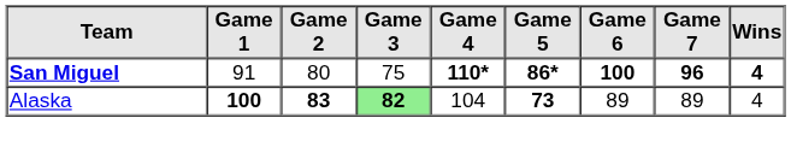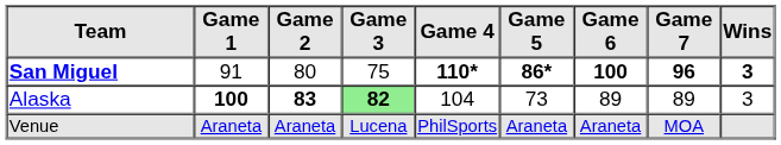 <table border=1 cellspacing=0 width=600 align=center>
 <tr style="text-align:center; background-color:#e6e6e6;">
 <th align=center width=30%>Team</th>
 <th width=10%>Game 1</th>
 <th width=10%>Game 2</th>
 <th width=10%>Game 3</th>
 <th width=10%>Game 4</th>
 <th width=10%>Game 5</th>
 <th width=10%>Game 6</th>
 <th width=10%>Game 7</th>
 <th width=8%>Wins</th>
 </tr>
 <tr style="text-align:center;">
 <td align=left><strong><a href='#'>San Miguel</a></strong></td>
 <td>91</td>
 <td>80</td>
 <td>75</td>
 <td><strong>110*</strong></td>
 <td><strong>86*</strong></td>
 <td><strong>100</strong></td>
 <td><strong>96</strong></td>
-<td><strong>4</strong></td>
+<td><strong>3</strong></td>
 </tr>
 <tr style="text-align:center;">
 <td align=left><a href='#'>Alaska</a></td>
 <td><strong>100</strong></td>
 <td><strong>83</strong></td>
 <td style="background: lightgreen;"><strong>82</strong></td>
 <td>104</td>
-<td><strong>73</strong></td>
+<td>73</td>
 <td>89</td>
 <td>89</td>
-<td>4</td>
+<td>3</td>
+</tr>
+<tr style="text-align:center; font-size: 85%; background-color:#e6e6e6;">
+<td align=left>Venue</td>
+<td><a href='#'>Araneta</a></td>
+<td><a href='#'>Araneta</a></td>
+<td><a href='#'>Lucena</a></td>
+<td><a href='#'>PhilSports</a></td>
+<td><a href='#'>Araneta</a></td>
+<td><a href='#'>Araneta</a></td>
+<td><a href='#'>MOA</a></td>
+<td></td>
 </tr>
 </table>
